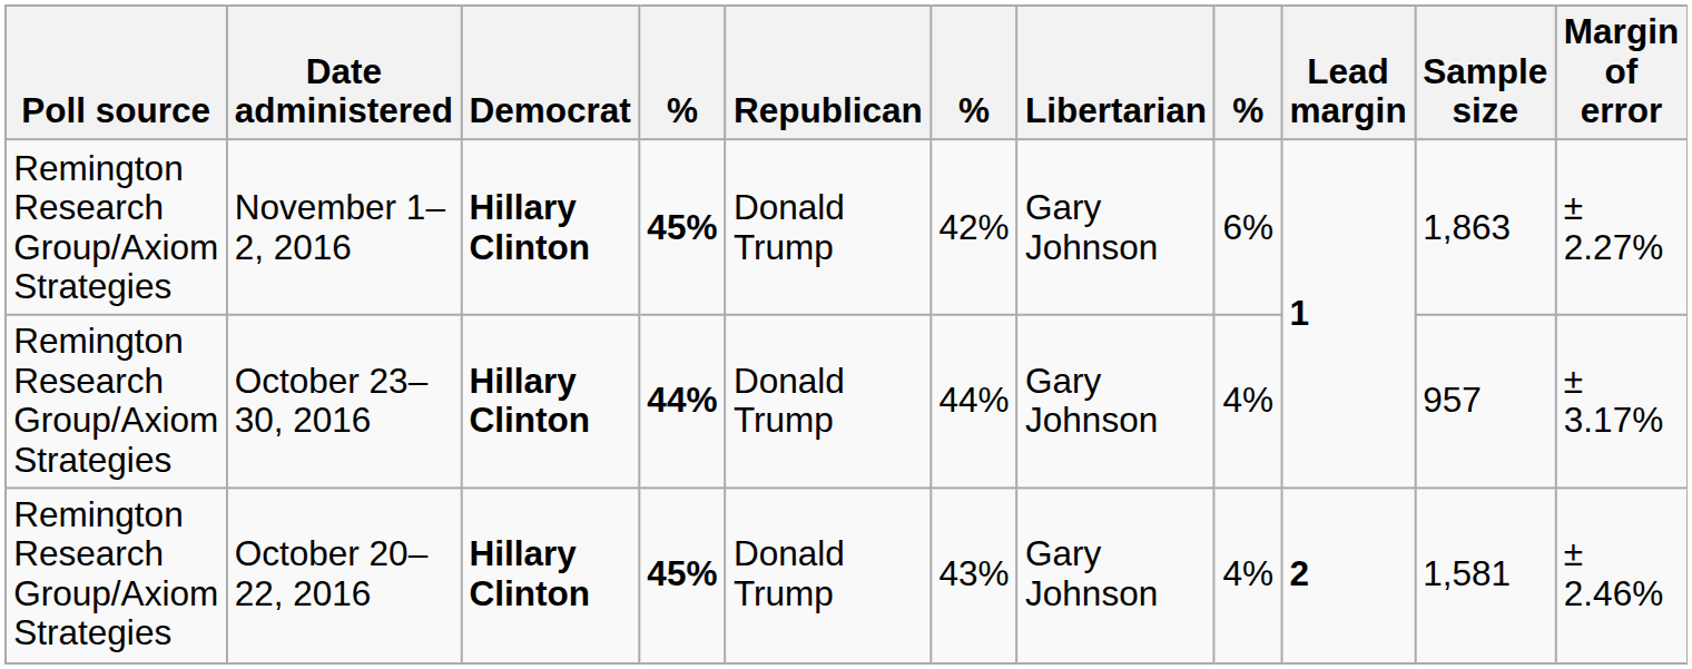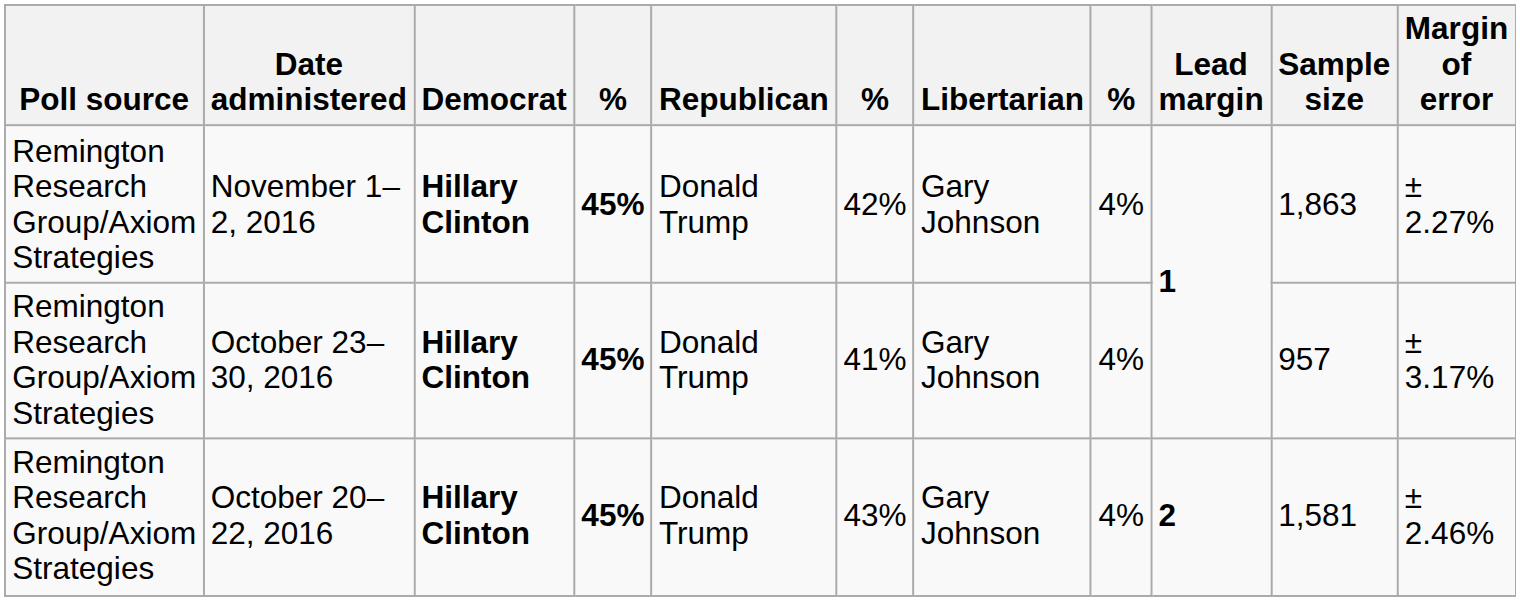 <table class="wikitable">
 <tr valign=bottom>
 <th>Poll source</th>
 <th>Date administered</th>
 <th>Democrat</th>
 <th>%</th>
 <th>Republican</th>
 <th>%</th>
 <th>Libertarian</th>
 <th>%</th>
 <th>Lead margin</th>
 <th>Sample size</th>
 <th>Margin of error</th>
 </tr>
 <tr>
 <td>Remington Research Group/Axiom Strategies</td>
 <td>November 1–2, 2016</td>
 <td><strong>Hillary Clinton</strong></td>
 <td><strong>45%</strong></td>
 <td>Donald Trump</td>
 <td>42%</td>
 <td>Gary Johnson</td>
-<td>6%</td>
+<td>4%</td>
 <td rowspan="2" ><strong>1</strong></td>
 <td>1,863</td>
 <td>± 2.27%</td>
 </tr>
 <tr>
 <td>Remington Research Group/Axiom Strategies</td>
 <td>October 23–30, 2016</td>
 <td><strong>Hillary Clinton</strong></td>
-<td><strong>44%</strong></td>
+<td><strong>45%</strong></td>
 <td>Donald Trump</td>
-<td>44%</td>
+<td>41%</td>
 <td>Gary Johnson</td>
 <td>4%</td>
 <td>957</td>
 <td>± 3.17%</td>
 </tr>
 <tr>
 <td>Remington Research Group/Axiom Strategies</td>
 <td>October 20–22, 2016</td>
 <td><strong>Hillary Clinton</strong></td>
 <td><strong>45%</strong></td>
 <td>Donald Trump</td>
 <td>43%</td>
 <td>Gary Johnson</td>
 <td>4%</td>
 <td><strong>2</strong></td>
 <td>1,581</td>
 <td>± 2.46%</td>
 </tr>
 </table>
